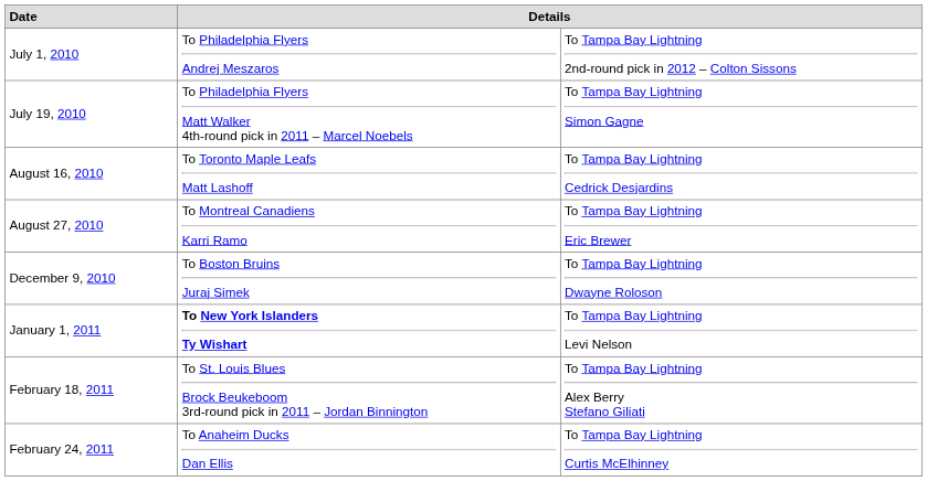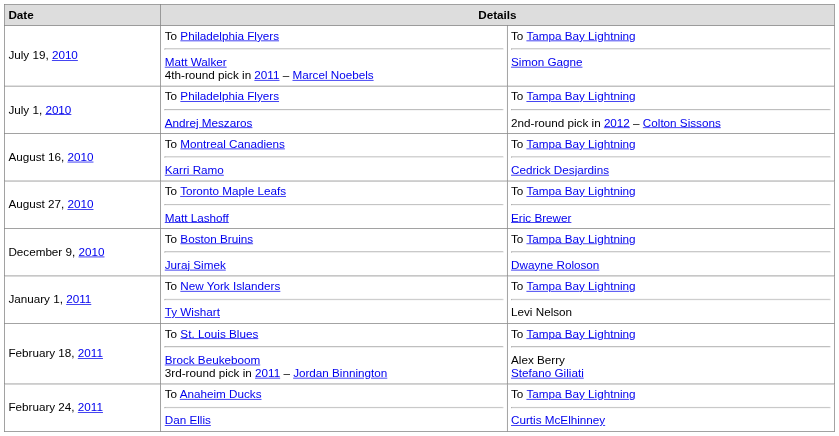 <table border="1"  cellpadding="5" style="border-collapse:collapse; width:90%;">
 <tr style="background:#ddd;">
 <td><strong>Date</strong></td>
 <th colspan="2" style="text-align:center;"><strong>Details</strong></th>
+</tr>
+<tr>
+<td>July 19, <a href='#'>2010</a></td>
+<td valign="top">To <a href='#'>Philadelphia Flyers</a> <hr><a href='#'>Matt Walker</a><br>4th-round pick in <a href='#'>2011</a> – <a href='#'>Marcel Noebels</a></td>
+<td valign="top">To <a href='#'>Tampa Bay Lightning</a> <hr><a href='#'>Simon Gagne</a></td>
 </tr>
 <tr>
 <td>July 1, <a href='#'>2010</a></td>
 <td valign="top">To <a href='#'>Philadelphia Flyers</a> <hr><a href='#'>Andrej Meszaros</a></td>
 <td valign="top">To <a href='#'>Tampa Bay Lightning</a> <hr>2nd-round pick in <a href='#'>2012</a> – <a href='#'>Colton Sissons</a></td>
 </tr>
 <tr>
-<td>July 19, <a href='#'>2010</a></td>
-<td valign="top">To <a href='#'>Philadelphia Flyers</a> <hr><a href='#'>Matt Walker</a><br>4th-round pick in <a href='#'>2011</a> – <a href='#'>Marcel Noebels</a></td>
-<td valign="top">To <a href='#'>Tampa Bay Lightning</a> <hr><a href='#'>Simon Gagne</a></td>
-</tr>
-<tr>
 <td>August 16, <a href='#'>2010</a></td>
-<td valign="top">To <a href='#'>Toronto Maple Leafs</a> <hr><a href='#'>Matt Lashoff</a></td>
+<td valign="top">To <a href='#'>Montreal Canadiens</a> <hr><a href='#'>Karri Ramo</a></td>
 <td valign="top">To <a href='#'>Tampa Bay Lightning</a> <hr><a href='#'>Cedrick Desjardins</a></td>
 </tr>
 <tr>
 <td>August 27, <a href='#'>2010</a></td>
-<td valign="top">To <a href='#'>Montreal Canadiens</a> <hr><a href='#'>Karri Ramo</a></td>
+<td valign="top">To <a href='#'>Toronto Maple Leafs</a> <hr><a href='#'>Matt Lashoff</a></td>
 <td valign="top">To <a href='#'>Tampa Bay Lightning</a> <hr><a href='#'>Eric Brewer</a></td>
 </tr>
 <tr>
 <td>December 9, <a href='#'>2010</a></td>
 <td valign="top">To <a href='#'>Boston Bruins</a> <hr><a href='#'>Juraj Simek</a></td>
 <td valign="top">To <a href='#'>Tampa Bay Lightning</a> <hr><a href='#'>Dwayne Roloson</a></td>
 </tr>
 <tr>
 <td>January 1, <a href='#'>2011</a></td>
-<td valign="top"><strong>To <a href='#'>New York Islanders</a> <hr><a href='#'>Ty Wishart</a></strong></td>
+<td valign="top">To <a href='#'>New York Islanders</a> <hr><a href='#'>Ty Wishart</a></td>
 <td valign="top">To <a href='#'>Tampa Bay Lightning</a> <hr>Levi Nelson</td>
 </tr>
 <tr>
 <td>February 18, <a href='#'>2011</a></td>
 <td valign="top">To <a href='#'>St. Louis Blues</a> <hr><a href='#'>Brock Beukeboom</a><br>3rd-round pick in <a href='#'>2011</a> – <a href='#'>Jordan Binnington</a></td>
 <td valign="top">To <a href='#'>Tampa Bay Lightning</a> <hr>Alex Berry<br><a href='#'>Stefano Giliati</a></td>
 </tr>
 <tr>
 <td>February 24, <a href='#'>2011</a></td>
 <td valign="top">To <a href='#'>Anaheim Ducks</a> <hr><a href='#'>Dan Ellis</a></td>
 <td valign="top">To <a href='#'>Tampa Bay Lightning</a> <hr><a href='#'>Curtis McElhinney</a></td>
 </tr>
 </table>
